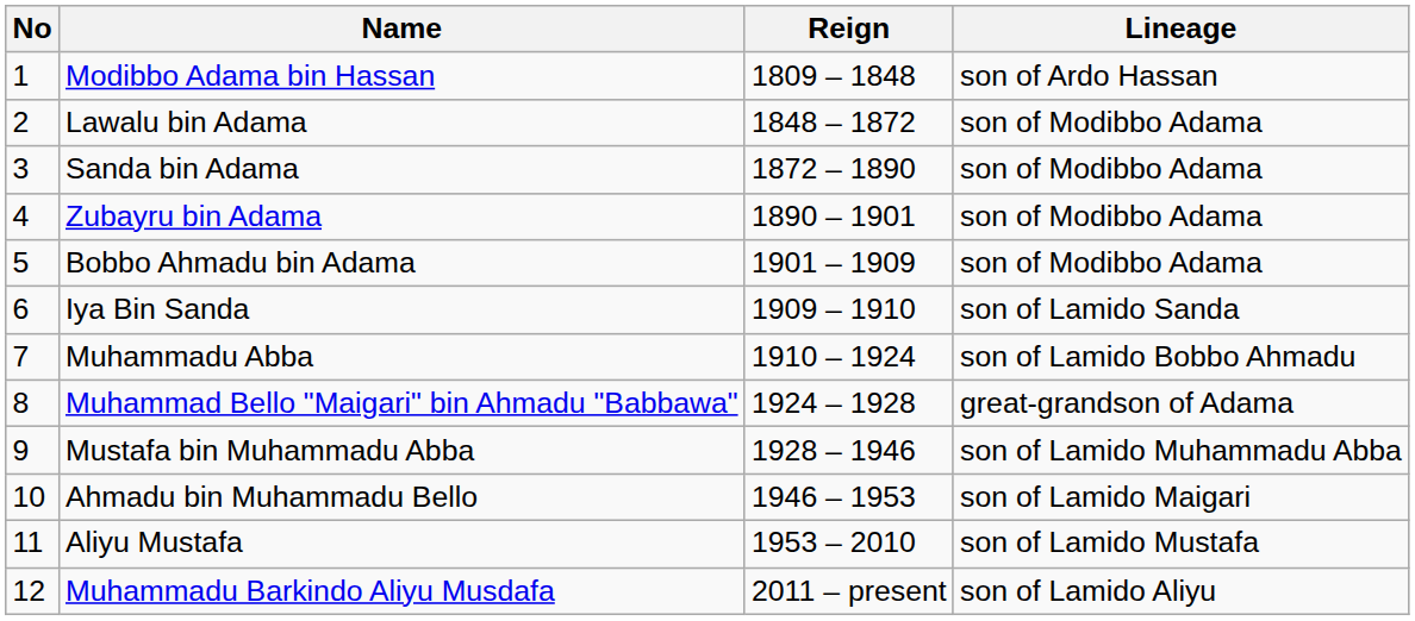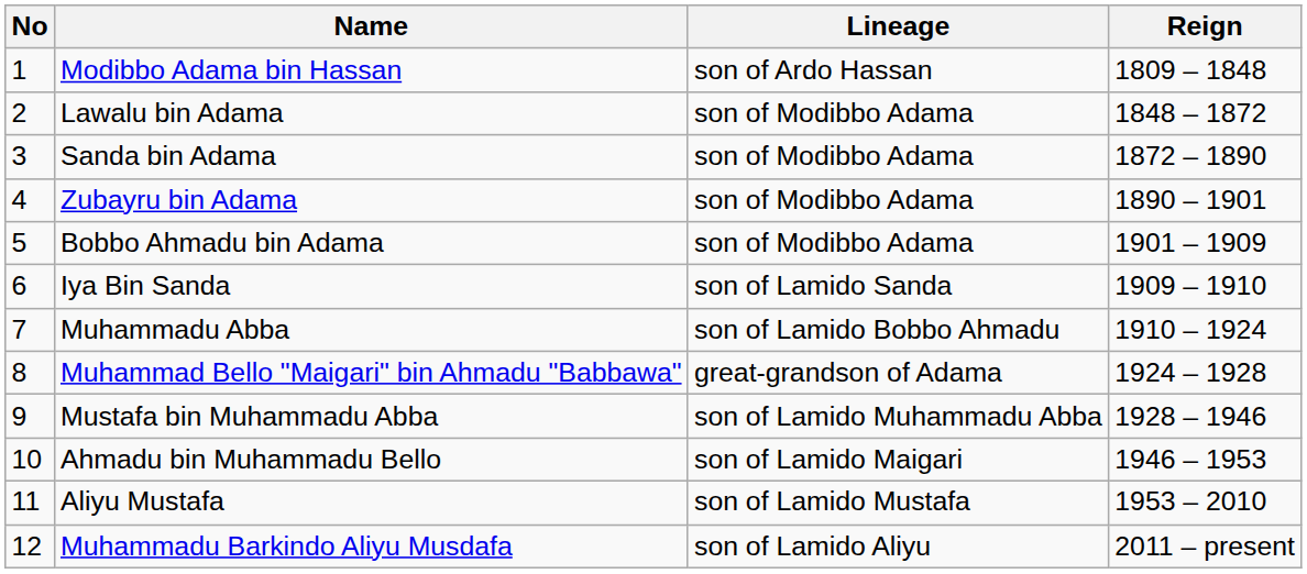 <table class="wikitable">
 <tr>
 <th>No</th>
 <th>Name</th>
+<th>Lineage</th>
 <th>Reign</th>
-<th>Lineage</th>
 </tr>
 <tr>
 <td>1</td>
 <td><a href='#'>Modibbo Adama bin Hassan</a></td>
+<td>son of Ardo Hassan</td>
 <td>1809 – 1848</td>
-<td>son of Ardo Hassan</td>
 </tr>
 <tr>
 <td>2</td>
 <td>Lawalu bin Adama</td>
+<td>son of Modibbo Adama</td>
 <td>1848 – 1872</td>
-<td>son of Modibbo Adama</td>
 </tr>
 <tr>
 <td>3</td>
 <td>Sanda bin Adama</td>
+<td>son of Modibbo Adama</td>
 <td>1872 – 1890</td>
-<td>son of Modibbo Adama</td>
 </tr>
 <tr>
 <td>4</td>
 <td><a href='#'>Zubayru bin Adama</a></td>
+<td>son of Modibbo Adama</td>
 <td>1890 – 1901</td>
-<td>son of Modibbo Adama</td>
 </tr>
 <tr>
 <td>5</td>
 <td>Bobbo Ahmadu bin Adama</td>
+<td>son of Modibbo Adama</td>
 <td>1901 – 1909</td>
-<td>son of Modibbo Adama</td>
 </tr>
 <tr>
 <td>6</td>
 <td>Iya Bin Sanda</td>
+<td>son of Lamido Sanda</td>
 <td>1909 – 1910</td>
-<td>son of Lamido Sanda</td>
 </tr>
 <tr>
 <td>7</td>
 <td>Muhammadu Abba</td>
+<td>son of Lamido Bobbo Ahmadu</td>
 <td>1910 – 1924</td>
-<td>son of Lamido Bobbo Ahmadu</td>
 </tr>
 <tr>
 <td>8</td>
 <td><a href='#'>Muhammad Bello "Maigari" bin Ahmadu "Babbawa"</a></td>
+<td>great-grandson of Adama</td>
 <td>1924 – 1928</td>
-<td>great-grandson of Adama</td>
 </tr>
 <tr>
 <td>9</td>
 <td>Mustafa bin Muhammadu Abba</td>
+<td>son of Lamido Muhammadu Abba</td>
 <td>1928 – 1946</td>
-<td>son of Lamido Muhammadu Abba</td>
 </tr>
 <tr>
 <td>10</td>
 <td>Ahmadu bin Muhammadu Bello</td>
+<td>son of Lamido Maigari</td>
 <td>1946 – 1953</td>
-<td>son of Lamido Maigari</td>
 </tr>
 <tr>
 <td>11</td>
 <td>Aliyu Mustafa</td>
+<td>son of Lamido Mustafa</td>
 <td>1953 – 2010</td>
-<td>son of Lamido Mustafa</td>
 </tr>
 <tr>
 <td>12</td>
 <td><a href='#'>Muhammadu Barkindo Aliyu Musdafa</a></td>
+<td>son of Lamido Aliyu</td>
 <td>2011 – present</td>
-<td>son of Lamido Aliyu</td>
 </tr>
 </table>
